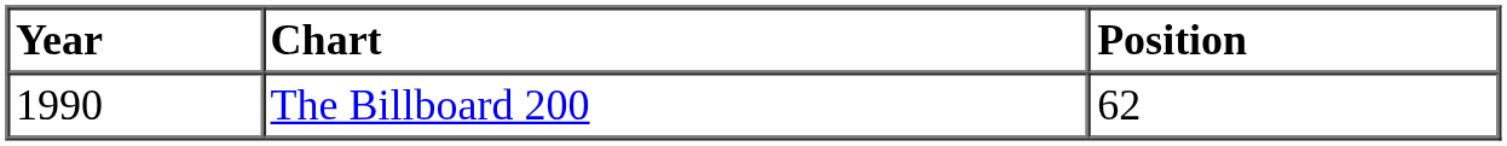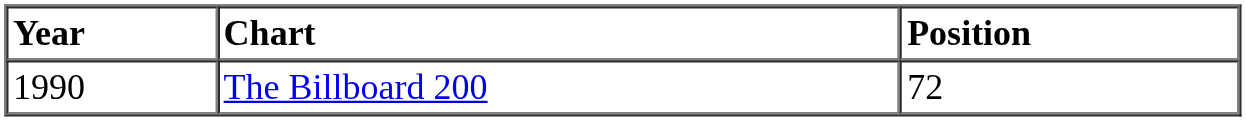 <table border=1 cellspacing=0 cellpadding=2 width="550px">
 <tr>
 <th align="left">Year</th>
 <th align="left">Chart</th>
 <th align="left">Position</th>
 </tr>
 <tr>
 <td align="left">1990</td>
 <td align="left"><a href='#'>The Billboard 200</a></td>
-<td align="left">62</td>
+<td align="left">72</td>
 </tr>
 <tr>
 </tr>
 </table>
